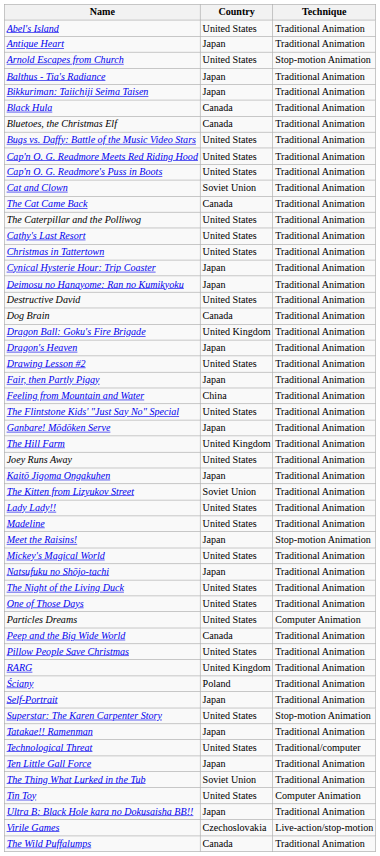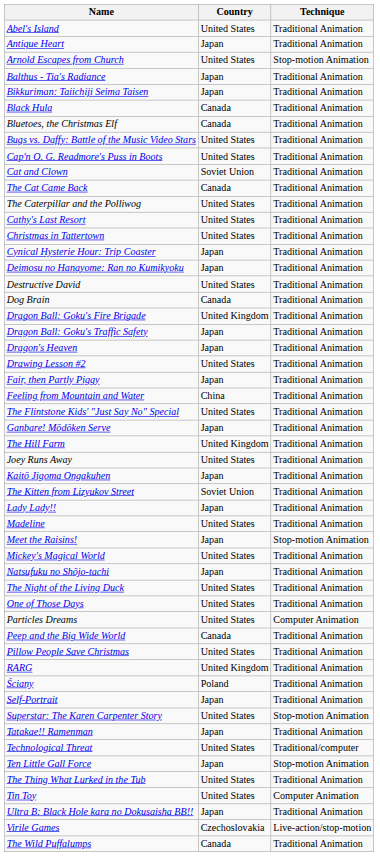 <table class="wikitable sortable">
 <tr>
 <th>Name</th>
 <th>Country</th>
 <th>Technique</th>
 </tr>
 <tr>
 <td><em><a href='#'>Abel's Island</a></em></td>
 <td>United States</td>
 <td>Traditional Animation</td>
 </tr>
 <tr>
 <td><em><a href='#'>Antique Heart</a></em></td>
 <td>Japan</td>
 <td>Traditional Animation</td>
 </tr>
 <tr>
 <td><em><a href='#'>Arnold Escapes from Church</a></em></td>
 <td>United States</td>
 <td>Stop-motion Animation</td>
 </tr>
 <tr>
 <td><em><a href='#'>Balthus - Tia's Radiance</a></em></td>
 <td>Japan</td>
 <td>Traditional Animation</td>
 </tr>
 <tr>
 <td><em><a href='#'>Bikkuriman: Taiichiji Seima Taisen</a></em></td>
 <td>Japan</td>
 <td>Traditional Animation</td>
 </tr>
 <tr>
 <td><em><a href='#'>Black Hula</a></em></td>
 <td>Canada</td>
 <td>Traditional Animation</td>
 </tr>
 <tr>
 <td><em>Bluetoes, the Christmas Elf</em></td>
 <td>Canada</td>
 <td>Traditional Animation</td>
 </tr>
 <tr>
 <td><em><a href='#'>Bugs vs. Daffy: Battle of the Music Video Stars</a></em></td>
-<td>United States</td>
-<td>Traditional Animation</td>
-</tr>
-<tr>
-<td><em><a href='#'>Cap'n O. G. Readmore Meets Red Riding Hood</a></em></td>
 <td>United States</td>
 <td>Traditional Animation</td>
 </tr>
 <tr>
 <td><em><a href='#'>Cap'n O. G. Readmore's Puss in Boots</a></em></td>
 <td>United States</td>
 <td>Traditional Animation</td>
 </tr>
 <tr>
 <td><em><a href='#'>Cat and Clown</a></em></td>
 <td>Soviet Union</td>
 <td>Traditional Animation</td>
 </tr>
 <tr>
 <td><em><a href='#'>The Cat Came Back</a></em></td>
 <td>Canada</td>
 <td>Traditional Animation</td>
 </tr>
 <tr>
 <td><em>The Caterpillar and the Polliwog</em></td>
 <td>United States</td>
 <td>Traditional Animation</td>
 </tr>
 <tr>
 <td><em><a href='#'>Cathy's Last Resort</a></em></td>
 <td>United States</td>
 <td>Traditional Animation</td>
 </tr>
 <tr>
 <td><em><a href='#'>Christmas in Tattertown</a></em></td>
 <td>United States</td>
 <td>Traditional Animation</td>
 </tr>
 <tr>
 <td><em><a href='#'>Cynical Hysterie Hour: Trip Coaster</a></em></td>
 <td>Japan</td>
 <td>Traditional Animation</td>
 </tr>
 <tr>
 <td><em><a href='#'>Deimosu no Hanayome: Ran no Kumikyoku</a></em></td>
 <td>Japan</td>
 <td>Traditional Animation</td>
 </tr>
 <tr>
 <td><em>Destructive David</em></td>
 <td>United States</td>
 <td>Traditional Animation</td>
 </tr>
 <tr>
 <td><em>Dog Brain</em></td>
 <td>Canada</td>
 <td>Traditional Animation</td>
 </tr>
 <tr>
 <td><em><a href='#'>Dragon Ball: Goku's Fire Brigade</a></em></td>
 <td>United Kingdom</td>
 <td>Traditional Animation</td>
 </tr>
 <tr>
+<td><em><a href='#'>Dragon Ball: Goku's Traffic Safety</a></em></td>
+<td>Japan</td>
+<td>Traditional Animation</td>
+</tr>
+<tr>
 <td><em><a href='#'>Dragon's Heaven</a></em></td>
 <td>Japan</td>
 <td>Traditional Animation</td>
 </tr>
 <tr>
 <td><em><a href='#'>Drawing Lesson #2</a></em></td>
 <td>United States</td>
 <td>Traditional Animation</td>
 </tr>
 <tr>
 <td><em><a href='#'>Fair, then Partly Piggy</a></em></td>
 <td>Japan</td>
 <td>Traditional Animation</td>
 </tr>
 <tr>
 <td><em><a href='#'>Feeling from Mountain and Water</a></em></td>
 <td>China</td>
 <td>Traditional Animation</td>
 </tr>
 <tr>
 <td><em><a href='#'>The Flintstone Kids' "Just Say No" Special</a></em></td>
 <td>United States</td>
 <td>Traditional Animation</td>
 </tr>
 <tr>
 <td><em><a href='#'>Ganbare! Mōdōken Serve</a></em></td>
 <td>Japan</td>
 <td>Traditional Animation</td>
 </tr>
 <tr>
 <td><em><a href='#'>The Hill Farm</a></em></td>
 <td>United Kingdom</td>
 <td>Traditional Animation</td>
 </tr>
 <tr>
 <td><em>Joey Runs Away</em></td>
 <td>United States</td>
 <td>Traditional Animation</td>
 </tr>
 <tr>
 <td><em><a href='#'>Kaitō Jigoma Ongakuhen</a></em></td>
 <td>Japan</td>
 <td>Traditional Animation</td>
 </tr>
 <tr>
 <td><em><a href='#'>The Kitten from Lizyukov Street</a></em></td>
 <td>Soviet Union</td>
 <td>Traditional Animation</td>
 </tr>
 <tr>
 <td><em><a href='#'>Lady Lady!!</a></em></td>
-<td>United States</td>
+<td>Japan</td>
 <td>Traditional Animation</td>
 </tr>
 <tr>
 <td><em><a href='#'>Madeline</a></em></td>
 <td>United States</td>
 <td>Traditional Animation</td>
 </tr>
 <tr>
 <td><em><a href='#'>Meet the Raisins!</a></em></td>
 <td>Japan</td>
 <td>Stop-motion Animation</td>
 </tr>
 <tr>
 <td><em><a href='#'>Mickey's Magical World</a></em></td>
 <td>United States</td>
 <td>Traditional Animation</td>
 </tr>
 <tr>
 <td><em><a href='#'>Natsufuku no Shōjo-tachi</a></em></td>
 <td>Japan</td>
 <td>Traditional Animation</td>
 </tr>
 <tr>
 <td><em><a href='#'>The Night of the Living Duck</a></em></td>
 <td>United States</td>
 <td>Traditional Animation</td>
 </tr>
 <tr>
 <td><em><a href='#'>One of Those Days</a></em></td>
 <td>United States</td>
 <td>Traditional Animation</td>
 </tr>
 <tr>
 <td><em>Particles Dreams</em></td>
 <td>United States</td>
 <td>Computer Animation</td>
 </tr>
 <tr>
 <td><em><a href='#'>Peep and the Big Wide World</a></em></td>
 <td>Canada</td>
 <td>Traditional Animation</td>
 </tr>
 <tr>
 <td><em><a href='#'>Pillow People Save Christmas</a></em></td>
 <td>United States</td>
 <td>Traditional Animation</td>
 </tr>
 <tr>
 <td><em><a href='#'>RARG</a></em></td>
 <td>United Kingdom</td>
 <td>Traditional Animation</td>
 </tr>
 <tr>
 <td><em><a href='#'>Ściany</a></em></td>
 <td>Poland</td>
 <td>Traditional Animation</td>
 </tr>
 <tr>
 <td><em><a href='#'>Self-Portrait</a></em></td>
 <td>Japan</td>
 <td>Traditional Animation</td>
 </tr>
 <tr>
 <td><em><a href='#'>Superstar: The Karen Carpenter Story</a></em></td>
 <td>United States</td>
 <td>Stop-motion Animation</td>
 </tr>
 <tr>
 <td><em><a href='#'>Tatakae!! Ramenman</a></em></td>
 <td>Japan</td>
 <td>Traditional Animation</td>
 </tr>
 <tr>
 <td><em><a href='#'>Technological Threat</a></em></td>
 <td>United States</td>
 <td>Traditional/computer</td>
 </tr>
 <tr>
 <td><em><a href='#'>Ten Little Gall Force</a></em></td>
 <td>Japan</td>
-<td>Traditional Animation</td>
+<td>Stop-motion Animation</td>
 </tr>
 <tr>
 <td><em><a href='#'>The Thing What Lurked in the Tub</a></em></td>
-<td>Soviet Union</td>
+<td>United States</td>
 <td>Traditional Animation</td>
 </tr>
 <tr>
 <td><em><a href='#'>Tin Toy</a></em></td>
 <td>United States</td>
 <td>Computer Animation</td>
 </tr>
 <tr>
 <td><em><a href='#'>Ultra B: Black Hole kara no Dokusaisha BB!!</a></em></td>
 <td>Japan</td>
 <td>Traditional Animation</td>
 </tr>
 <tr>
 <td><em><a href='#'>Virile Games</a></em></td>
 <td>Czechoslovakia</td>
 <td>Live-action/stop-motion</td>
 </tr>
 <tr>
 <td><em><a href='#'>The Wild Puffalumps</a></em></td>
 <td>Canada</td>
 <td>Traditional Animation</td>
 </tr>
 </table>
